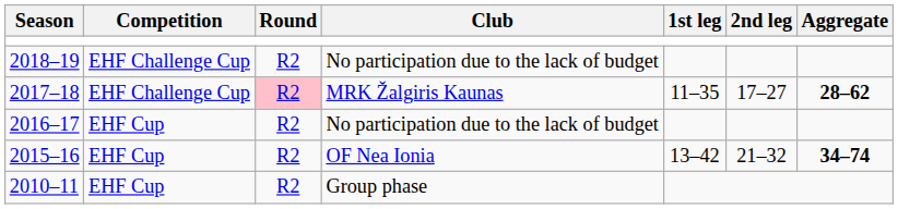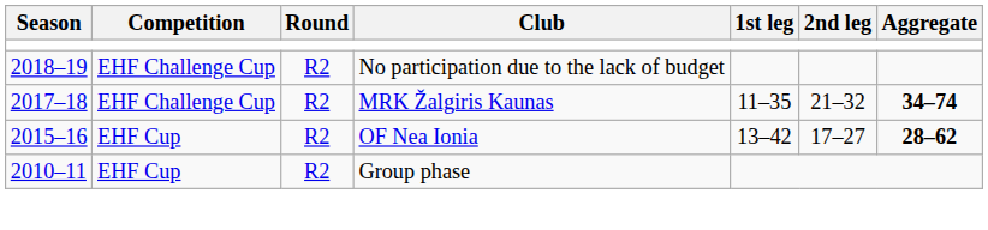 <table class="wikitable">
 <tr>
 <th>Season</th>
 <th>Competition</th>
 <th>Round</th>
 <th>Club</th>
 <th>1st leg</th>
 <th>2nd leg</th>
 <th>Aggregate</th>
 </tr>
 <tr>
 <td colspan="7" bgcolor=white></td>
 </tr>
 <tr>
 <td><a href='#'>2018–19</a></td>
 <td><a href='#'>EHF Challenge Cup</a></td>
 <td style="text-align:center;"><a href='#'>R2</a></td>
 <td>No participation due to the lack of budget</td>
 <td></td>
 <td></td>
 <td></td>
 </tr>
 <tr>
 <td><a href='#'>2017–18</a></td>
 <td><a href='#'>EHF Challenge Cup</a></td>
-<td style="background: pink; text-align:center;"><a href='#'>R2</a></td>
+<td style="text-align:center;"><a href='#'>R2</a></td>
 <td> <a href='#'>MRK Žalgiris Kaunas</a></td>
 <td style="text-align:center;">11–35</td>
-<td style="text-align:center;">17–27</td>
-<td style="text-align:center;"><strong>28–62</strong></td>
-</tr>
-<tr>
-<td><a href='#'>2016–17</a></td>
-<td><a href='#'>EHF Cup</a></td>
-<td style="text-align:center;"><a href='#'>R2</a></td>
-<td>No participation due to the lack of budget</td>
-<td></td>
-<td></td>
-<td></td>
+<td style="text-align:center;">21–32</td>
+<td style="text-align:center;"><strong>34–74</strong></td>
 </tr>
 <tr>
 <td><a href='#'>2015–16</a></td>
 <td><a href='#'>EHF Cup</a></td>
 <td style="text-align:center;"><a href='#'>R2</a></td>
 <td> <a href='#'>OF Nea Ionia</a></td>
 <td style="text-align:center;">13–42</td>
-<td style="text-align:center;">21–32</td>
-<td style="text-align:center;"><strong>34–74</strong></td>
+<td style="text-align:center;">17–27</td>
+<td style="text-align:center;"><strong>28–62</strong></td>
 </tr>
 <tr>
 <td><a href='#'>2010–11</a></td>
 <td><a href='#'>EHF Cup</a></td>
 <td style="text-align:center;"><a href='#'>R2</a></td>
 <td>Group phase</td>
 </tr>
 </table>
